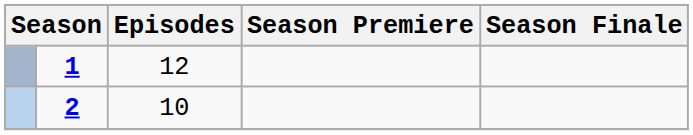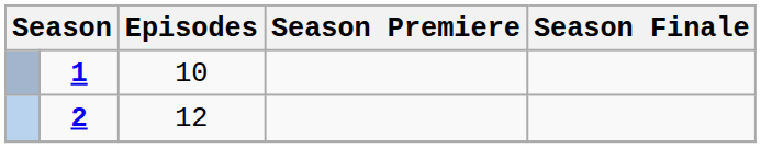 <table class="wikitable">
 <tr>
 <th colspan="2">Season</th>
 <th>Episodes</th>
 <th>Season Premiere</th>
 <th>Season Finale</th>
 </tr>
 <tr>
 <td style="background:#A2B5CD; height:5px;"></td>
 <td style="text-align:center;"><strong><a href='#'>1</a></strong></td>
-<td style="text-align:center;">12</td>
+<td style="text-align:center;">10</td>
 <td style="text-align:center;"></td>
 <td style="text-align:center;"></td>
 </tr>
 <tr>
 <td style="background:#B9D3EE; height:5px;"></td>
 <td style="text-align:center;"><strong><a href='#'>2</a></strong></td>
-<td style="text-align:center;">10</td>
+<td style="text-align:center;">12</td>
 <td style="text-align:center;"></td>
 <td style="text-align:center;"></td>
 </tr>
 <tr>
 </tr>
 </table>
